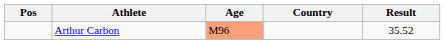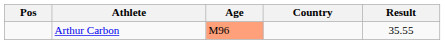 <table class="wikitable"  style="text-align:center; width:50%;">
 <tr>
 <th>Pos</th>
 <th>Athlete</th>
 <th>Age</th>
 <th>Country</th>
 <th>Result</th>
 </tr>
 <tr>
 <td align=center></td>
 <td align=left><a href='#'>Arthur Carbon</a></td>
 <td align=left style="background: lightsalmon;">M96</td>
 <td align=left></td>
-<td>35.52</td>
+<td>35.55</td>
 </tr>
 </table>
